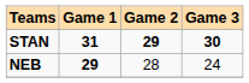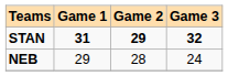 <table class="wikitable" align=right>
 <tr bgcolor=#ffdead align=center>
 <td colspan=1><strong>Teams</strong></td>
 <td colspan=1><strong>Game 1</strong></td>
 <td colspan=1><strong>Game 2</strong></td>
 <td colspan=1><strong>Game 3</strong></td>
 </tr>
 <tr>
 <td><strong>STAN</strong></td>
 <td align=center><strong>31</strong></td>
 <td align=center><strong>29</strong></td>
-<td align=center><strong>30</strong></td>
+<td align=center><strong>32</strong></td>
 </tr>
 <tr>
 <td><strong>NEB</strong></td>
-<td align=center><strong>29</strong></td>
+<td align=center>29</td>
 <td align=center>28</td>
 <td align=center>24</td>
 </tr>
 <tr>
 </tr>
 </table>
